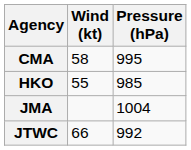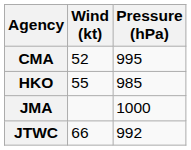 <table class="wikitable floatleft">
 <tr>
 <th>Agency</th>
 <th>Wind<br>(kt)</th>
 <th>Pressure<br>(hPa)</th>
 </tr>
 <tr>
 <th>CMA</th>
-<td>58</td>
+<td>52</td>
 <td>995</td>
 </tr>
 <tr>
 <th>HKO</th>
 <td>55</td>
 <td>985</td>
 </tr>
 <tr>
 <th>JMA</th>
 <td></td>
-<td>1004</td>
+<td>1000</td>
 </tr>
 <tr>
 <th>JTWC</th>
 <td>66</td>
 <td>992</td>
 </tr>
 </table>
